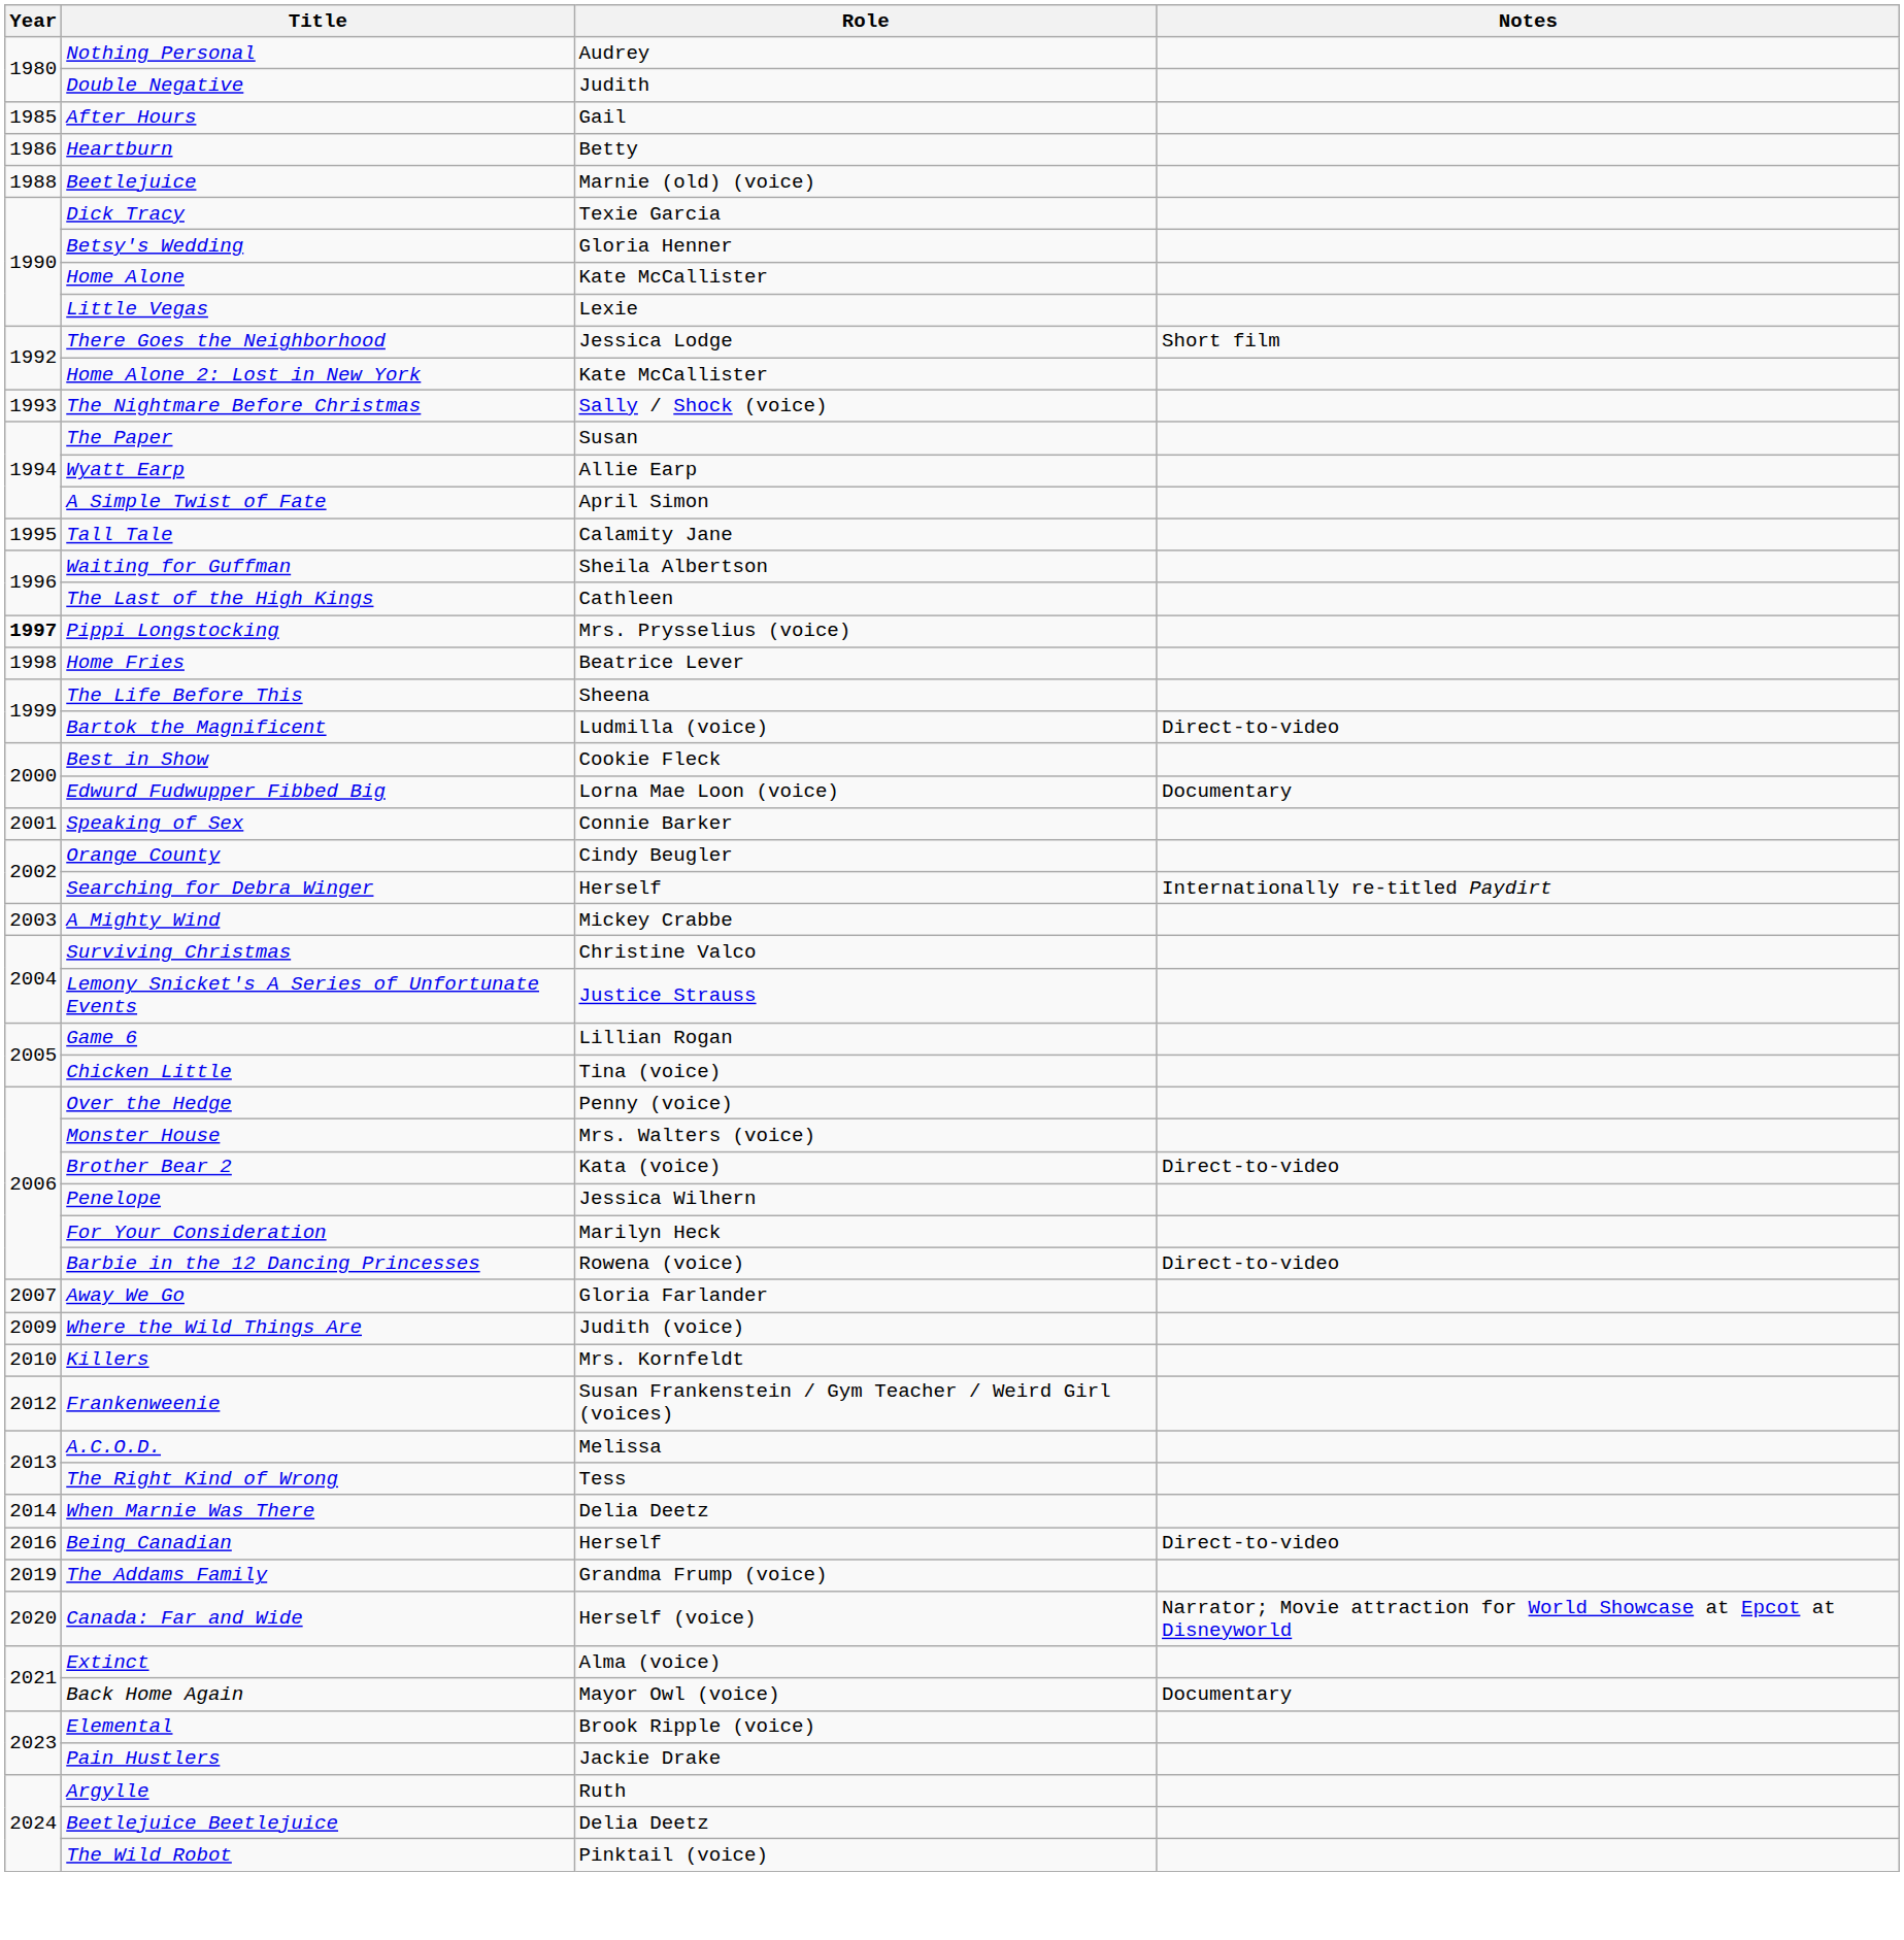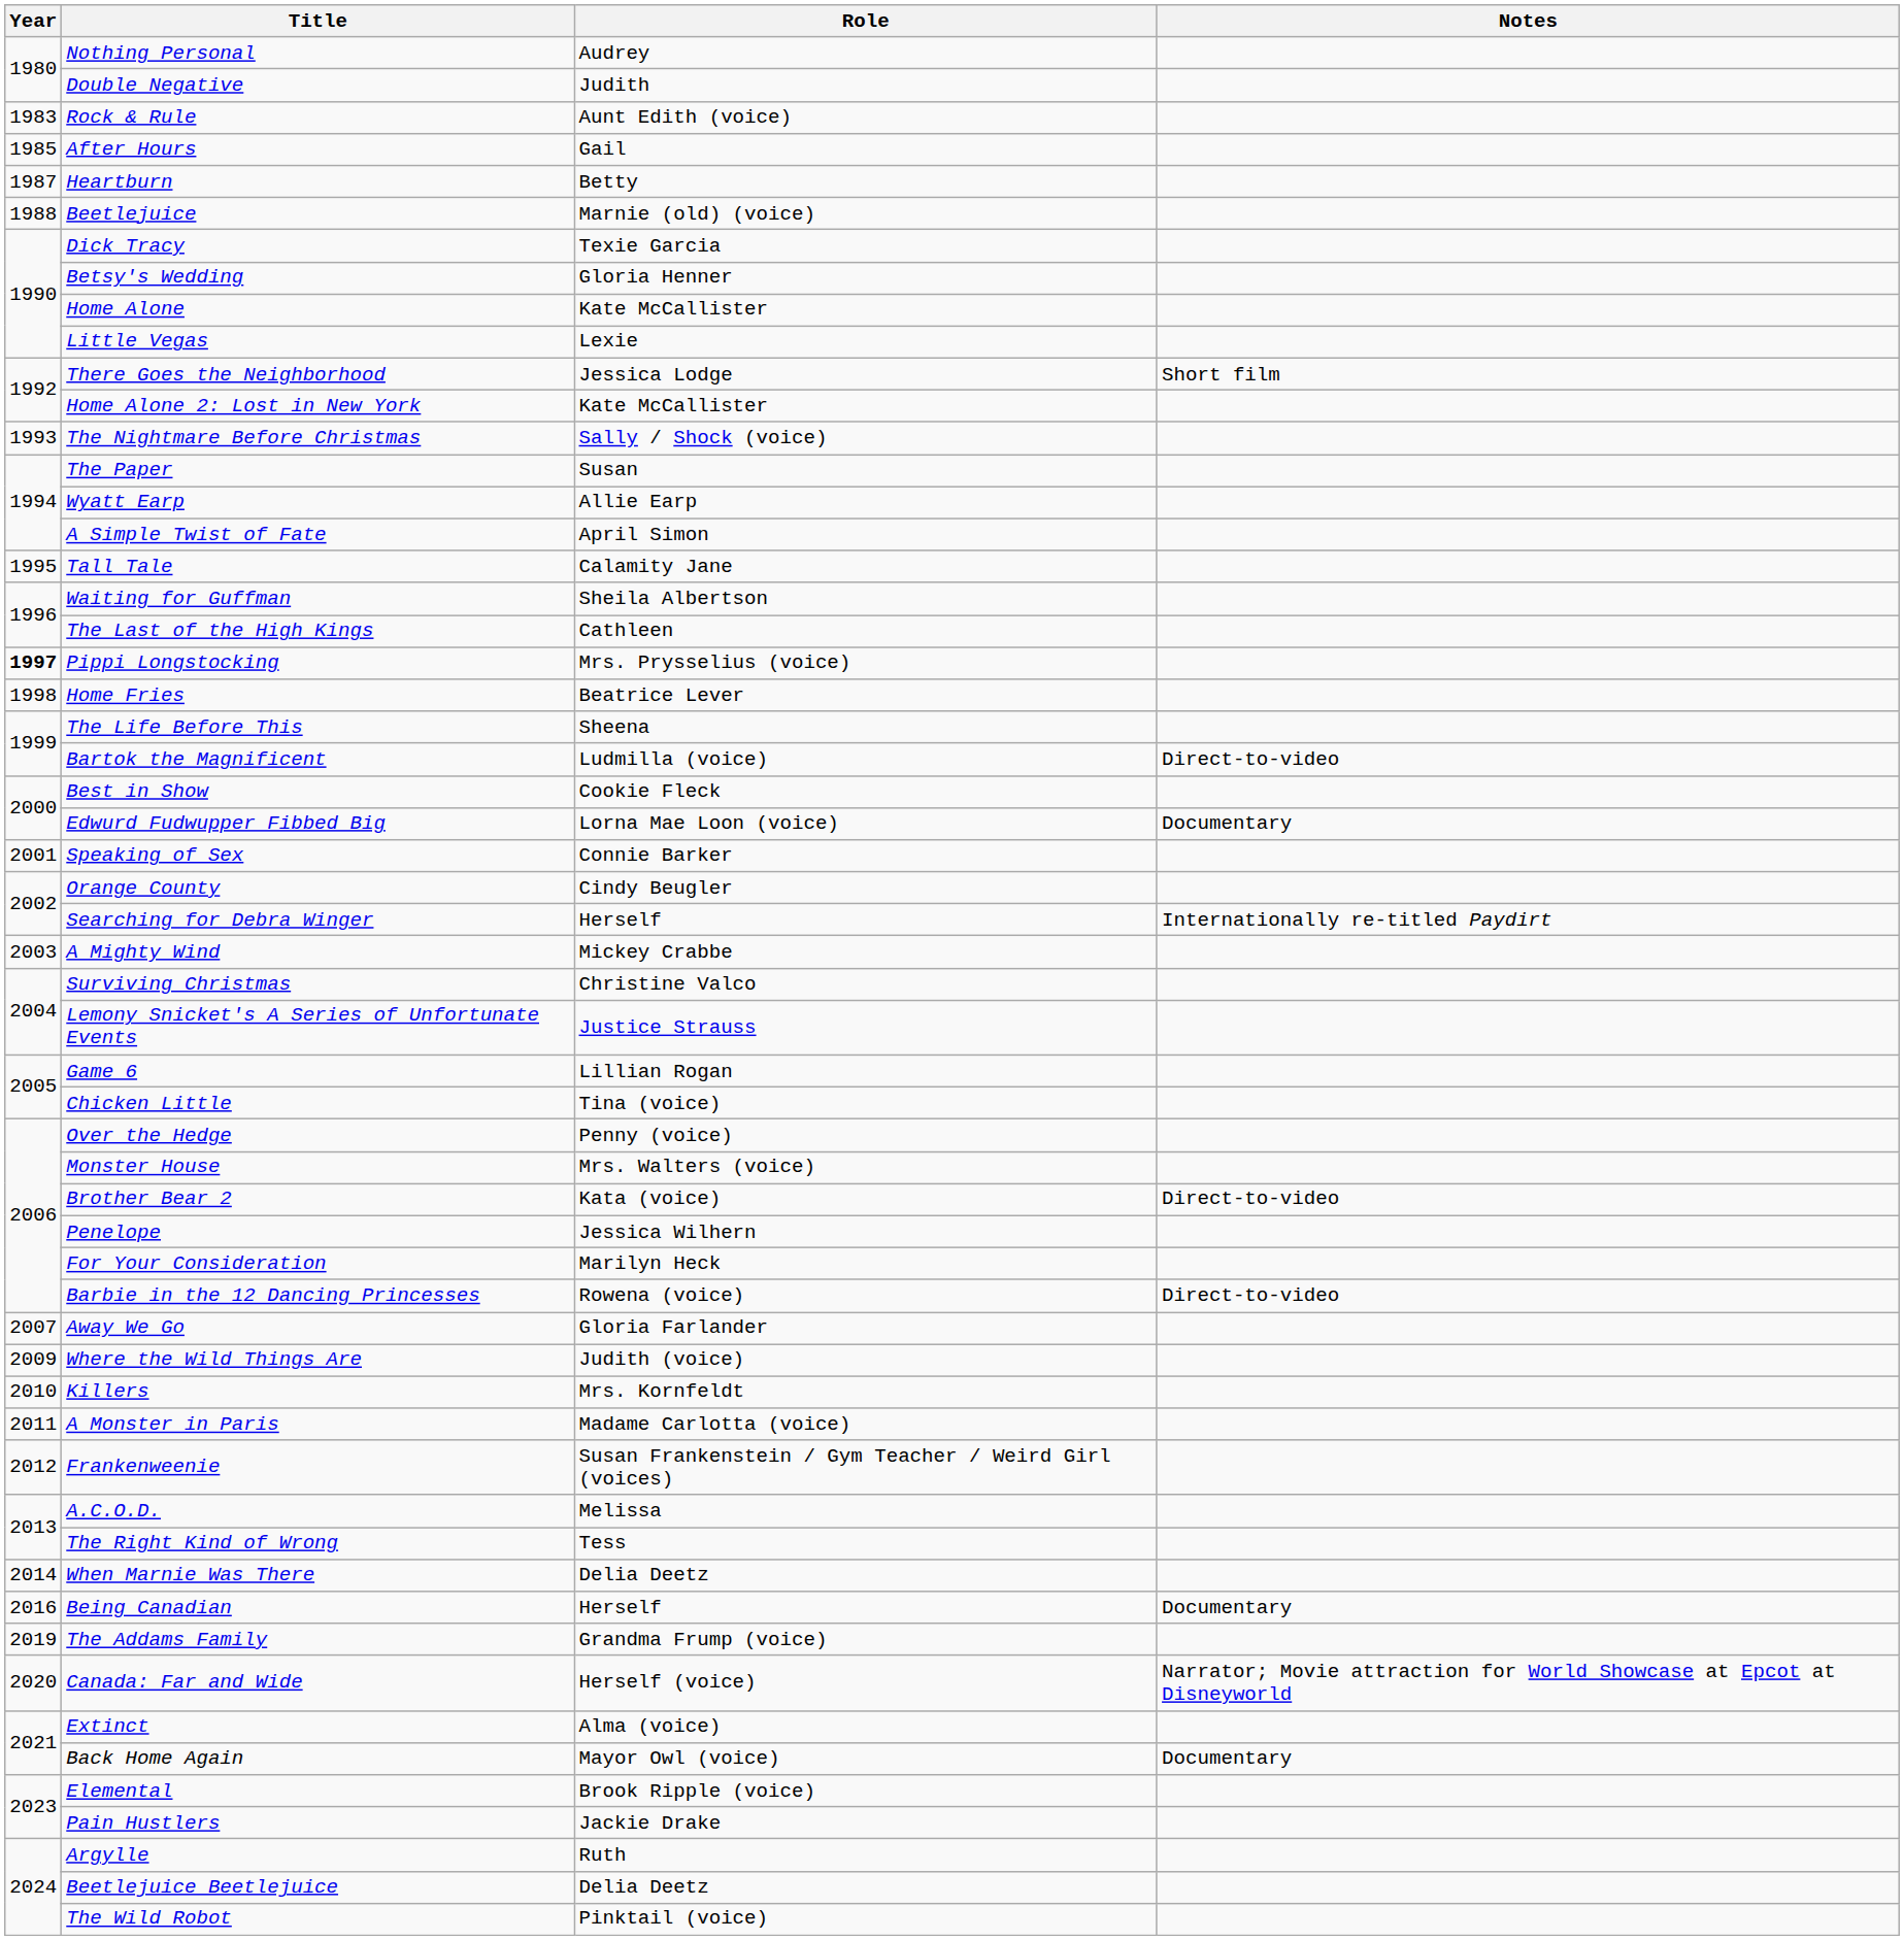 <table class="wikitable sortable">
 <tr>
 <th>Year</th>
 <th>Title</th>
 <th>Role</th>
 <th class="unsortable">Notes</th>
 </tr>
 <tr>
 <td rowspan="2">1980</td>
 <td><em><a href='#'>Nothing Personal</a></em></td>
 <td>Audrey</td>
 <td></td>
 </tr>
 <tr>
 <td><em><a href='#'>Double Negative</a></em></td>
 <td>Judith</td>
 <td></td>
 </tr>
 <tr>
+<td>1983</td>
+<td><em><a href='#'>Rock & Rule</a></em></td>
+<td>Aunt Edith (voice)</td>
+<td></td>
+</tr>
+<tr>
 <td>1985</td>
 <td><em><a href='#'>After Hours</a></em></td>
 <td>Gail</td>
 <td></td>
 </tr>
 <tr>
-<td>1986</td>
+<td>1987</td>
 <td><em><a href='#'>Heartburn</a></em></td>
 <td>Betty</td>
 <td></td>
 </tr>
 <tr>
 <td>1988</td>
 <td><em><a href='#'>Beetlejuice</a></em></td>
 <td>Marnie (old) (voice)</td>
 <td></td>
 </tr>
 <tr>
 <td rowspan="4">1990</td>
 <td><em><a href='#'>Dick Tracy</a></em></td>
 <td>Texie Garcia</td>
 <td></td>
 </tr>
 <tr>
 <td><em><a href='#'>Betsy's Wedding</a></em></td>
 <td>Gloria Henner</td>
 <td></td>
 </tr>
 <tr>
 <td><em><a href='#'>Home Alone</a></em></td>
 <td>Kate McCallister</td>
 <td></td>
 </tr>
 <tr>
 <td><em><a href='#'>Little Vegas</a></em></td>
 <td>Lexie</td>
 <td></td>
 </tr>
 <tr>
 <td rowspan="2">1992</td>
 <td><em><a href='#'>There Goes the Neighborhood</a></em></td>
 <td>Jessica Lodge</td>
 <td>Short film</td>
 </tr>
 <tr>
 <td><em><a href='#'>Home Alone 2: Lost in New York</a></em></td>
 <td>Kate McCallister</td>
 <td></td>
 </tr>
 <tr>
 <td>1993</td>
 <td data-sort-value="Nightmare Before Christmas, The"><em><a href='#'>The Nightmare Before Christmas</a></em></td>
 <td><a href='#'>Sally</a> / <a href='#'>Shock</a> (voice)</td>
 <td></td>
 </tr>
 <tr>
 <td rowspan="3">1994</td>
 <td data-sort-value="Paper, The"><em><a href='#'>The Paper</a></em></td>
 <td>Susan</td>
 <td></td>
 </tr>
 <tr>
 <td><em><a href='#'>Wyatt Earp</a></em></td>
 <td>Allie Earp</td>
 <td></td>
 </tr>
 <tr>
 <td data-sort-value="Simple Twist of Fate, A"><em><a href='#'>A Simple Twist of Fate</a></em></td>
 <td>April Simon</td>
 <td></td>
 </tr>
 <tr>
 <td>1995</td>
 <td><em><a href='#'>Tall Tale</a></em></td>
 <td>Calamity Jane</td>
 <td></td>
 </tr>
 <tr>
 <td rowspan="2">1996</td>
 <td><em><a href='#'>Waiting for Guffman</a></em></td>
 <td>Sheila Albertson</td>
 <td></td>
 </tr>
 <tr>
 <td data-sort-value="Last of the High Kings, The"><em><a href='#'>The Last of the High Kings</a></em></td>
 <td>Cathleen</td>
 <td></td>
 </tr>
 <tr>
 <td><strong>1997</strong></td>
 <td><em><a href='#'>Pippi Longstocking</a></em></td>
 <td>Mrs. Prysselius (voice)</td>
 <td></td>
 </tr>
 <tr>
 <td>1998</td>
 <td><em><a href='#'>Home Fries</a></em></td>
 <td>Beatrice Lever</td>
 <td></td>
 </tr>
 <tr>
 <td rowspan="2">1999</td>
 <td data-sort-value="Life Before This, The"><em><a href='#'>The Life Before This</a></em></td>
 <td>Sheena</td>
 <td></td>
 </tr>
 <tr>
 <td><em><a href='#'>Bartok the Magnificent</a></em></td>
 <td>Ludmilla (voice)</td>
 <td>Direct-to-video</td>
 </tr>
 <tr>
 <td rowspan="2">2000</td>
 <td><em><a href='#'>Best in Show</a></em></td>
 <td>Cookie Fleck</td>
 <td></td>
 </tr>
 <tr>
 <td><em><a href='#'>Edwurd Fudwupper Fibbed Big</a></em></td>
 <td>Lorna Mae Loon (voice)</td>
 <td>Documentary</td>
 </tr>
 <tr>
 <td>2001</td>
 <td><em><a href='#'>Speaking of Sex</a></em></td>
 <td>Connie Barker</td>
 <td></td>
 </tr>
 <tr>
 <td rowspan="2">2002</td>
 <td><em><a href='#'>Orange County</a></em></td>
 <td>Cindy Beugler</td>
 <td></td>
 </tr>
 <tr>
 <td><em><a href='#'>Searching for Debra Winger</a></em></td>
 <td>Herself</td>
 <td>Internationally re-titled <em>Paydirt</em></td>
 </tr>
 <tr>
 <td>2003</td>
 <td data-sort-value="Mighty Wind, A"><em><a href='#'>A Mighty Wind</a></em></td>
 <td>Mickey Crabbe</td>
 <td></td>
 </tr>
 <tr>
 <td rowspan="2">2004</td>
 <td><em><a href='#'>Surviving Christmas</a></em></td>
 <td>Christine Valco</td>
 <td></td>
 </tr>
 <tr>
 <td><em><a href='#'>Lemony Snicket's A Series of Unfortunate Events</a></em></td>
 <td><a href='#'>Justice Strauss</a></td>
 <td></td>
 </tr>
 <tr>
 <td rowspan="2">2005</td>
 <td><em><a href='#'>Game 6</a></em></td>
 <td>Lillian Rogan</td>
 <td></td>
 </tr>
 <tr>
 <td><em><a href='#'>Chicken Little</a></em></td>
 <td>Tina (voice)</td>
 <td></td>
 </tr>
 <tr>
 <td rowspan="6">2006</td>
 <td><em><a href='#'>Over the Hedge</a></em></td>
 <td>Penny (voice)</td>
 <td></td>
 </tr>
 <tr>
 <td><em><a href='#'>Monster House</a></em></td>
 <td>Mrs. Walters (voice)</td>
 <td></td>
 </tr>
 <tr>
 <td><em><a href='#'>Brother Bear 2</a></em></td>
 <td>Kata (voice)</td>
 <td>Direct-to-video</td>
 </tr>
 <tr>
 <td><em><a href='#'>Penelope</a></em></td>
 <td>Jessica Wilhern</td>
 <td></td>
 </tr>
 <tr>
 <td><em><a href='#'>For Your Consideration</a></em></td>
 <td>Marilyn Heck</td>
 <td></td>
 </tr>
 <tr>
 <td><em><a href='#'>Barbie in the 12 Dancing Princesses</a></em></td>
 <td>Rowena (voice)</td>
 <td>Direct-to-video</td>
 </tr>
 <tr>
 <td>2007</td>
 <td><em><a href='#'>Away We Go</a></em></td>
 <td>Gloria Farlander</td>
 <td></td>
 </tr>
 <tr>
 <td>2009</td>
 <td><em><a href='#'>Where the Wild Things Are</a></em></td>
 <td>Judith (voice)</td>
 <td></td>
 </tr>
 <tr>
 <td>2010</td>
 <td><em><a href='#'>Killers</a></em></td>
 <td>Mrs. Kornfeldt</td>
 <td></td>
 </tr>
 <tr>
+<td>2011</td>
+<td data-sort-value="Monster in Paris, A"><em><a href='#'>A Monster in Paris</a></em></td>
+<td>Madame Carlotta (voice)</td>
+<td></td>
+</tr>
+<tr>
 <td>2012</td>
 <td><em><a href='#'>Frankenweenie</a></em></td>
 <td>Susan Frankenstein / Gym Teacher / Weird Girl (voices)</td>
 <td></td>
 </tr>
 <tr>
 <td rowspan="2">2013</td>
 <td><em><a href='#'>A.C.O.D.</a></em></td>
 <td>Melissa</td>
 <td></td>
 </tr>
 <tr>
 <td data-sort-value="Right Kind of Wrong, The"><em><a href='#'>The Right Kind of Wrong</a></em></td>
 <td>Tess</td>
 <td></td>
 </tr>
 <tr>
 <td>2014</td>
 <td><em><a href='#'>When Marnie Was There</a></em></td>
 <td>Delia Deetz</td>
 <td></td>
 </tr>
 <tr>
 <td>2016</td>
 <td><em><a href='#'>Being Canadian</a></em></td>
 <td>Herself</td>
-<td>Direct-to-video</td>
+<td>Documentary</td>
 </tr>
 <tr>
 <td>2019</td>
 <td data-sort-value="Addams Family, The"><em><a href='#'>The Addams Family</a></em></td>
 <td>Grandma Frump (voice)</td>
 <td></td>
 </tr>
 <tr>
 <td>2020</td>
 <td><em><a href='#'>Canada: Far and Wide</a></em></td>
 <td>Herself (voice)</td>
 <td>Narrator; Movie attraction for <a href='#'>World Showcase</a> at <a href='#'>Epcot</a> at <a href='#'>Disneyworld</a></td>
 </tr>
 <tr>
 <td rowspan="2">2021</td>
 <td><em><a href='#'>Extinct</a></em></td>
 <td>Alma (voice)</td>
 <td></td>
 </tr>
 <tr>
 <td><em>Back Home Again</em></td>
 <td>Mayor Owl (voice)</td>
 <td>Documentary</td>
 </tr>
 <tr>
 <td rowspan="2">2023</td>
 <td><em><a href='#'>Elemental</a></em></td>
 <td>Brook Ripple (voice)</td>
 <td></td>
 </tr>
 <tr>
 <td><em><a href='#'>Pain Hustlers</a></em></td>
 <td>Jackie Drake</td>
 <td></td>
 </tr>
 <tr>
 <td rowspan="3">2024</td>
 <td><em><a href='#'>Argylle</a></em></td>
 <td>Ruth</td>
 <td></td>
 </tr>
 <tr>
 <td><em><a href='#'>Beetlejuice Beetlejuice</a></em></td>
 <td>Delia Deetz</td>
 <td></td>
 </tr>
 <tr>
 <td><em><a href='#'>The Wild Robot</a></em></td>
 <td>Pinktail (voice)</td>
 <td></td>
 </tr>
 </table>
